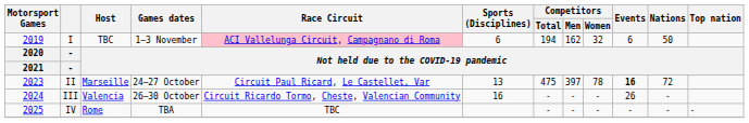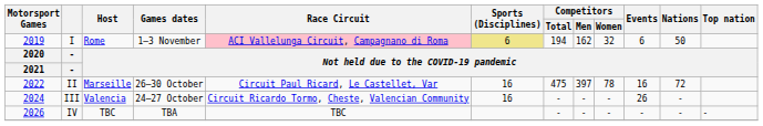 <table class="sortable wikitable" style="font-size: 85%; margin-left:auto; margin-right:auto; text-align:center;">
 <tr>
 <th rowspan="2">Motorsport <br> Games</th>
 <th rowspan="2"></th>
 <th rowspan="2">Host</th>
 <th rowspan="2">Games dates</th>
 <th rowspan="2">Race Circuit</th>
 <th rowspan="2">Sports<br>(Disciplines)</th>
 <th colspan="3">Competitors</th>
 <th rowspan="2">Events</th>
 <th rowspan="2">Nations</th>
 <th rowspan="2">Top nation</th>
 </tr>
 <tr>
 <th>Total</th>
 <th>Men</th>
 <th>Women</th>
 </tr>
 <tr>
 <td><a href='#'>2019</a></td>
 <td>I</td>
-<td>TBC</td>
+<td align=left data-sort-value="Italy (Rome)"> <a href='#'>Rome</a></td>
 <td>1–3 November</td>
 <td style="background: pink;"><a href='#'>ACI Vallelunga Circuit</a>, <a href='#'>Campagnano di Roma</a></td>
-<td>6</td>
+<td style="background: khaki;">6</td>
 <td>194</td>
 <td>162</td>
 <td>32</td>
 <td>6</td>
 <td>50</td>
 <td align=left></td>
 </tr>
 <tr>
 <th>2020</th>
 <th>-</th>
 <th colspan="10" rowspan="2"  data-sort-value="France (Marseille)"><em>Not held due to the COVID-19 pandemic</em></th>
 </tr>
 <tr>
 <th>2021</th>
 <th>-</th>
 </tr>
 <tr>
-<td><a href='#'>2023</a></td>
+<td><a href='#'>2022</a></td>
 <td>II</td>
 <td align=left data-sort-value="France (Marseille)"> <a href='#'>Marseille</a></td>
-<td>24–27 October</td>
+<td>26–30 October</td>
 <td><a href='#'>Circuit Paul Ricard</a>, <a href='#'>Le Castellet, Var</a></td>
-<td>13</td>
+<td>16</td>
 <td>475</td>
 <td>397</td>
 <td>78</td>
-<td><strong>16</strong></td>
+<td>16</td>
 <td>72</td>
 <td align=left></td>
 </tr>
 <tr>
 <td><a href='#'>2024</a></td>
 <td>III</td>
 <td align=left data-sort-value="Spain (Valencia)"> <a href='#'>Valencia</a></td>
-<td>26–30 October</td>
+<td>24–27 October</td>
 <td><a href='#'>Circuit Ricardo Tormo</a>, <a href='#'>Cheste</a>, <a href='#'>Valencian Community</a></td>
 <td>16</td>
 <td>-</td>
 <td>-</td>
 <td>-</td>
 <td>26</td>
 <td>-</td>
 <td align=left></td>
 </tr>
 <tr>
-<td><a href='#'>2025</a></td>
+<td><a href='#'>2026</a></td>
 <td>IV</td>
-<td align=left data-sort-value="Italy (Rome)"> <a href='#'>Rome</a></td>
+<td>TBC</td>
 <td>TBA</td>
 <td>TBC</td>
 <td></td>
 <td>-</td>
 <td>-</td>
 <td>-</td>
 <td>-</td>
 <td>-</td>
 <td align=left>-</td>
 </tr>
 <tr>
 </tr>
 </table>
